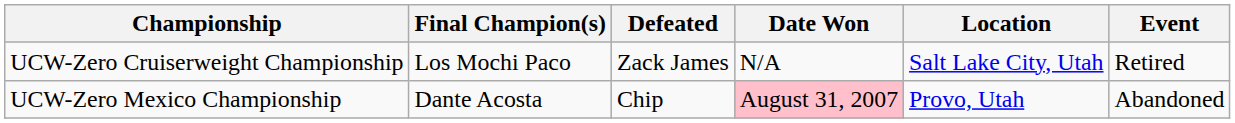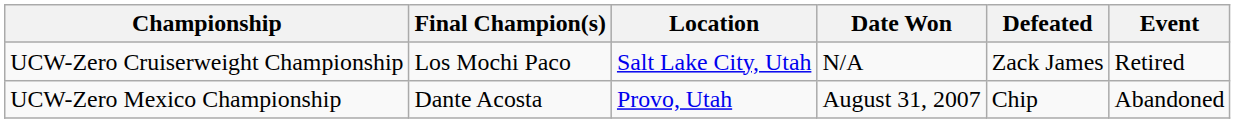 <table class="wikitable">
 <tr>
 <th><strong>Championship</strong></th>
 <th><strong>Final Champion(s)</strong></th>
+<th><strong>Location</strong></th>
+<th><strong>Date Won</strong></th>
 <th><strong>Defeated</strong></th>
-<th><strong>Date Won</strong></th>
-<th><strong>Location</strong></th>
 <th><strong>Event</strong></th>
 </tr>
 <tr>
 <td>UCW-Zero Cruiserweight Championship</td>
 <td>Los Mochi Paco</td>
+<td><a href='#'>Salt Lake City, Utah</a></td>
+<td>N/A</td>
 <td>Zack James</td>
-<td>N/A</td>
-<td><a href='#'>Salt Lake City, Utah</a></td>
 <td>Retired</td>
 </tr>
 <tr>
 <td>UCW-Zero Mexico Championship</td>
 <td>Dante Acosta</td>
+<td><a href='#'>Provo, Utah</a></td>
+<td>August 31, 2007</td>
 <td>Chip</td>
-<td style="background: pink;">August 31, 2007</td>
-<td><a href='#'>Provo, Utah</a></td>
 <td>Abandoned</td>
 </tr>
 </table>
